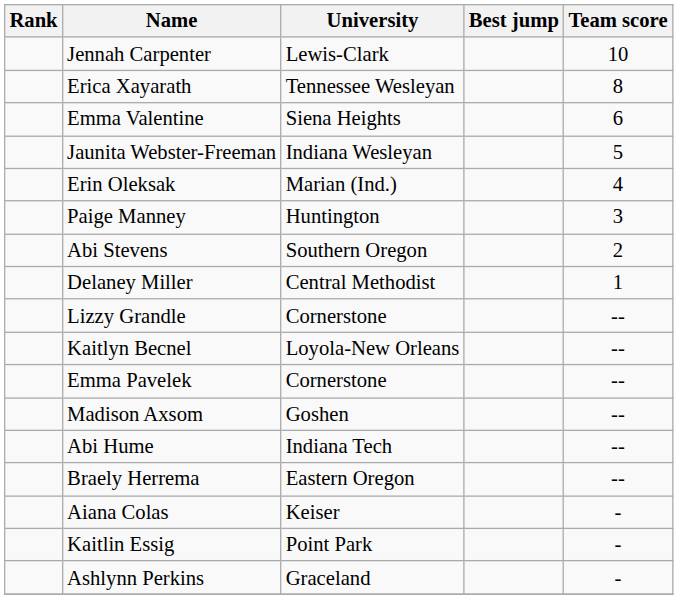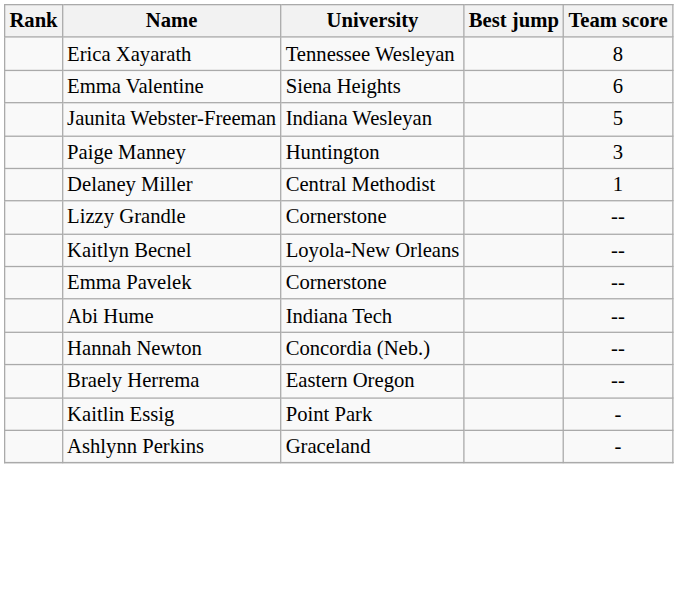 <table class="wikitable sortable" style="text-align:center">
 <tr>
 <th>Rank</th>
 <th>Name</th>
 <th>University</th>
 <th>Best jump</th>
 <th>Team score</th>
-</tr>
-<tr>
-<td></td>
-<td align=left>Jennah Carpenter</td>
-<td align="left">Lewis-Clark</td>
-<td><strong></strong></td>
-<td>10</td>
 </tr>
 <tr>
 <td></td>
 <td align=left>Erica Xayarath</td>
 <td align="left">Tennessee Wesleyan</td>
 <td><strong></strong></td>
 <td>8</td>
 </tr>
 <tr>
 <td></td>
 <td align=left>Emma Valentine</td>
 <td align="left">Siena Heights</td>
 <td><strong></strong></td>
 <td>6</td>
 </tr>
 <tr>
 <td></td>
 <td align=left>Jaunita Webster-Freeman</td>
 <td align="left">Indiana Wesleyan</td>
 <td><strong></strong></td>
 <td>5</td>
 </tr>
 <tr>
 <td></td>
-<td align=left>Erin Oleksak</td>
-<td align="left">Marian (Ind.)</td>
-<td><strong></strong></td>
-<td>4</td>
-</tr>
-<tr>
-<td></td>
 <td align=left>Paige Manney</td>
 <td align="left">Huntington</td>
 <td><strong></strong></td>
 <td>3</td>
-</tr>
-<tr>
-<td></td>
-<td align=left>Abi Stevens</td>
-<td align="left">Southern Oregon</td>
-<td><strong></strong></td>
-<td>2</td>
 </tr>
 <tr>
 <td></td>
 <td align=left>Delaney Miller</td>
 <td align="left">Central Methodist</td>
 <td><strong></strong></td>
 <td>1</td>
 </tr>
 <tr>
 <td></td>
 <td align=left>Lizzy Grandle</td>
 <td align="left">Cornerstone</td>
 <td><strong></strong></td>
 <td>--</td>
 </tr>
 <tr>
 <td></td>
 <td align=left>Kaitlyn Becnel</td>
 <td align="left">Loyola-New Orleans</td>
 <td><strong></strong></td>
 <td>--</td>
 </tr>
 <tr>
 <td></td>
 <td align=left>Emma Pavelek</td>
 <td align="left">Cornerstone</td>
 <td><strong></strong></td>
 <td>--</td>
 </tr>
 <tr>
 <td></td>
-<td align=left>Madison Axsom</td>
-<td align="left">Goshen</td>
+<td align=left>Abi Hume</td>
+<td align="left">Indiana Tech</td>
 <td><strong></strong></td>
 <td>--</td>
 </tr>
 <tr>
 <td></td>
-<td align=left>Abi Hume</td>
-<td align="left">Indiana Tech</td>
+<td align=left>Hannah Newton</td>
+<td align="left">Concordia (Neb.)</td>
 <td><strong></strong></td>
 <td>--</td>
 </tr>
 <tr>
 <td></td>
 <td align=left>Braely Herrema</td>
 <td align="left">Eastern Oregon</td>
 <td><strong></strong></td>
 <td>--</td>
-</tr>
-<tr>
-<td></td>
-<td align=left>Aiana Colas</td>
-<td align="left">Keiser</td>
-<td><strong></strong></td>
-<td>-</td>
 </tr>
 <tr>
 <td></td>
 <td align=left>Kaitlin Essig</td>
 <td align="left">Point Park</td>
 <td><strong></strong></td>
 <td>-</td>
 </tr>
 <tr>
 <td></td>
 <td align=left>Ashlynn Perkins</td>
 <td align="left">Graceland</td>
 <td><strong></strong></td>
 <td>-</td>
 </tr>
 <tr>
 </tr>
 </table>
